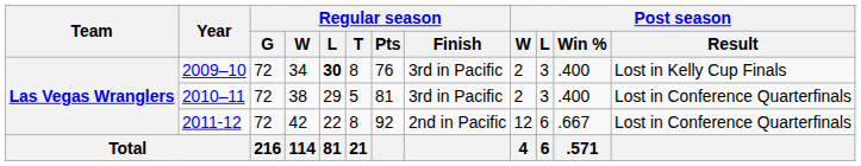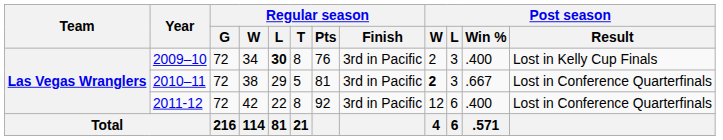 <table class="wikitable" style="font-size: 95%; border:1; text-align:centre">
 <tr>
 <th rowspan="2">Team</th>
 <th rowspan="2">Year</th>
 <th colspan="6"><a href='#'>Regular season</a></th>
 <th colspan="4"><a href='#'>Post season</a></th>
 </tr>
 <tr>
 <th>G</th>
 <th>W</th>
 <th>L</th>
 <th>T</th>
 <th>Pts</th>
 <th>Finish</th>
 <th>W</th>
 <th>L</th>
 <th>Win %</th>
 <th>Result</th>
 </tr>
 <tr>
 <th colspan="1" rowspan="3"><a href='#'>Las Vegas Wranglers</a></th>
 <td><a href='#'>2009–10</a></td>
 <td>72</td>
 <td>34</td>
 <td><strong>30</strong></td>
 <td>8</td>
 <td>76</td>
 <td>3rd in Pacific</td>
 <td>2</td>
 <td>3</td>
 <td>.400</td>
 <td>Lost in Kelly Cup Finals</td>
 </tr>
 <tr>
 <td><a href='#'>2010–11</a></td>
 <td>72</td>
 <td>38</td>
 <td>29</td>
 <td>5</td>
 <td>81</td>
 <td>3rd in Pacific</td>
-<td>2</td>
+<td><strong>2</strong></td>
 <td>3</td>
-<td>.400</td>
+<td>.667</td>
 <td>Lost in Conference Quarterfinals</td>
 </tr>
 <tr>
 <td><a href='#'>2011-12</a></td>
 <td>72</td>
 <td>42</td>
 <td>22</td>
 <td>8</td>
 <td>92</td>
-<td>2nd in Pacific</td>
+<td>3rd in Pacific</td>
 <td>12</td>
 <td>6</td>
-<td>.667</td>
+<td>.400</td>
 <td>Lost in Conference Quarterfinals</td>
 </tr>
 <tr>
 <th colspan="2">Total</th>
 <th>216</th>
 <th>114</th>
 <th>81</th>
 <th>21</th>
 <th></th>
 <th></th>
 <th>4</th>
 <th>6</th>
 <th>.571</th>
 <th></th>
 </tr>
 </table>
